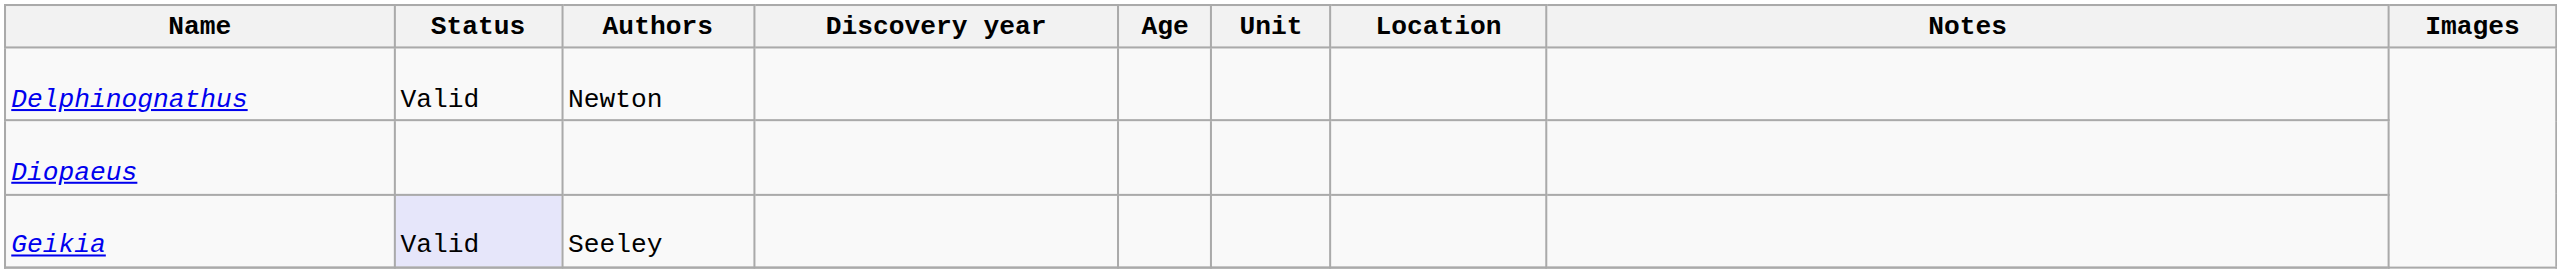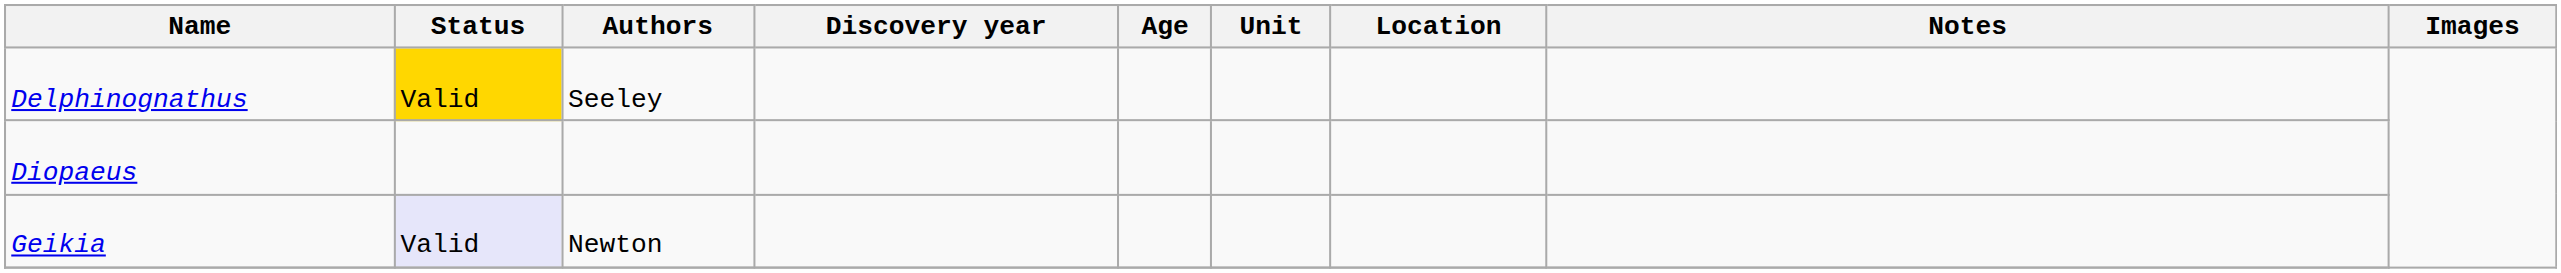 <table class="wikitable sortable" align="center" width="100%">
 <tr>
 <th>Name</th>
 <th>Status</th>
 <th>Authors</th>
 <th>Discovery year</th>
 <th>Age</th>
 <th>Unit</th>
 <th>Location</th>
 <th width="33%" class="unsortable">Notes</th>
 <th class="unsortable">Images</th>
 </tr>
 <tr>
 <td><br><em><a href='#'>Delphinognathus</a></em></td>
-<td><br>Valid</td>
-<td><br>Newton</td>
+<td style="background: gold;"><br>Valid</td>
+<td><br>Seeley</td>
 <td></td>
 <td></td>
 <td></td>
 <td></td>
 <td><br></td>
 <td rowspan="99"><br></td>
 </tr>
 <tr>
 <td><br><em><a href='#'>Diopaeus</a></em></td>
 <td></td>
 <td></td>
 <td></td>
 <td></td>
 <td></td>
 <td></td>
 </tr>
 <tr>
 <td><br><em><a href='#'>Geikia</a></em></td>
 <td style="background: lavender;"><br>Valid</td>
-<td><br>Seeley</td>
+<td><br>Newton</td>
 <td></td>
 <td></td>
 <td></td>
 <td></td>
 <td><br></td>
 </tr>
 <tr>
 </tr>
 </table>
